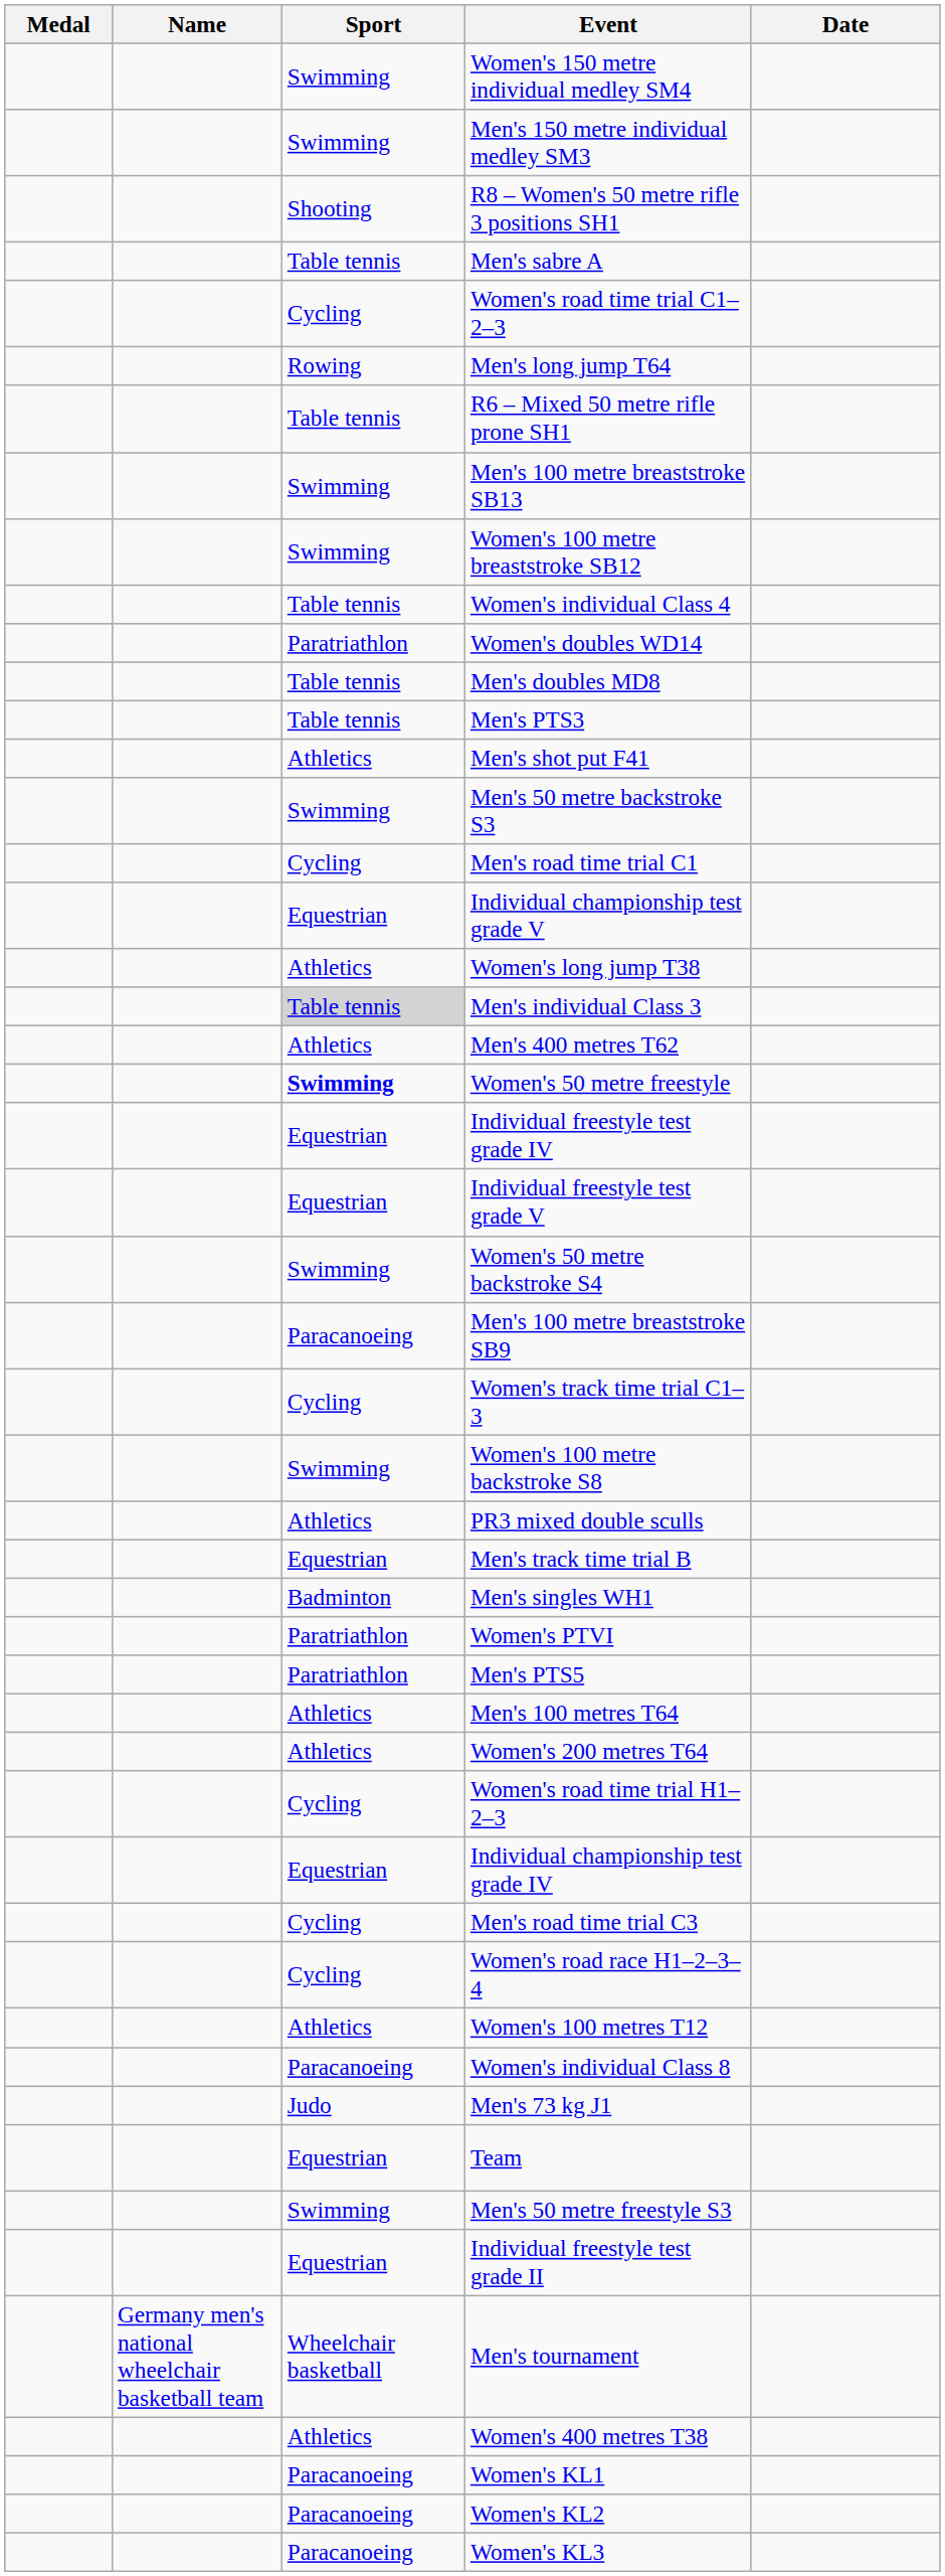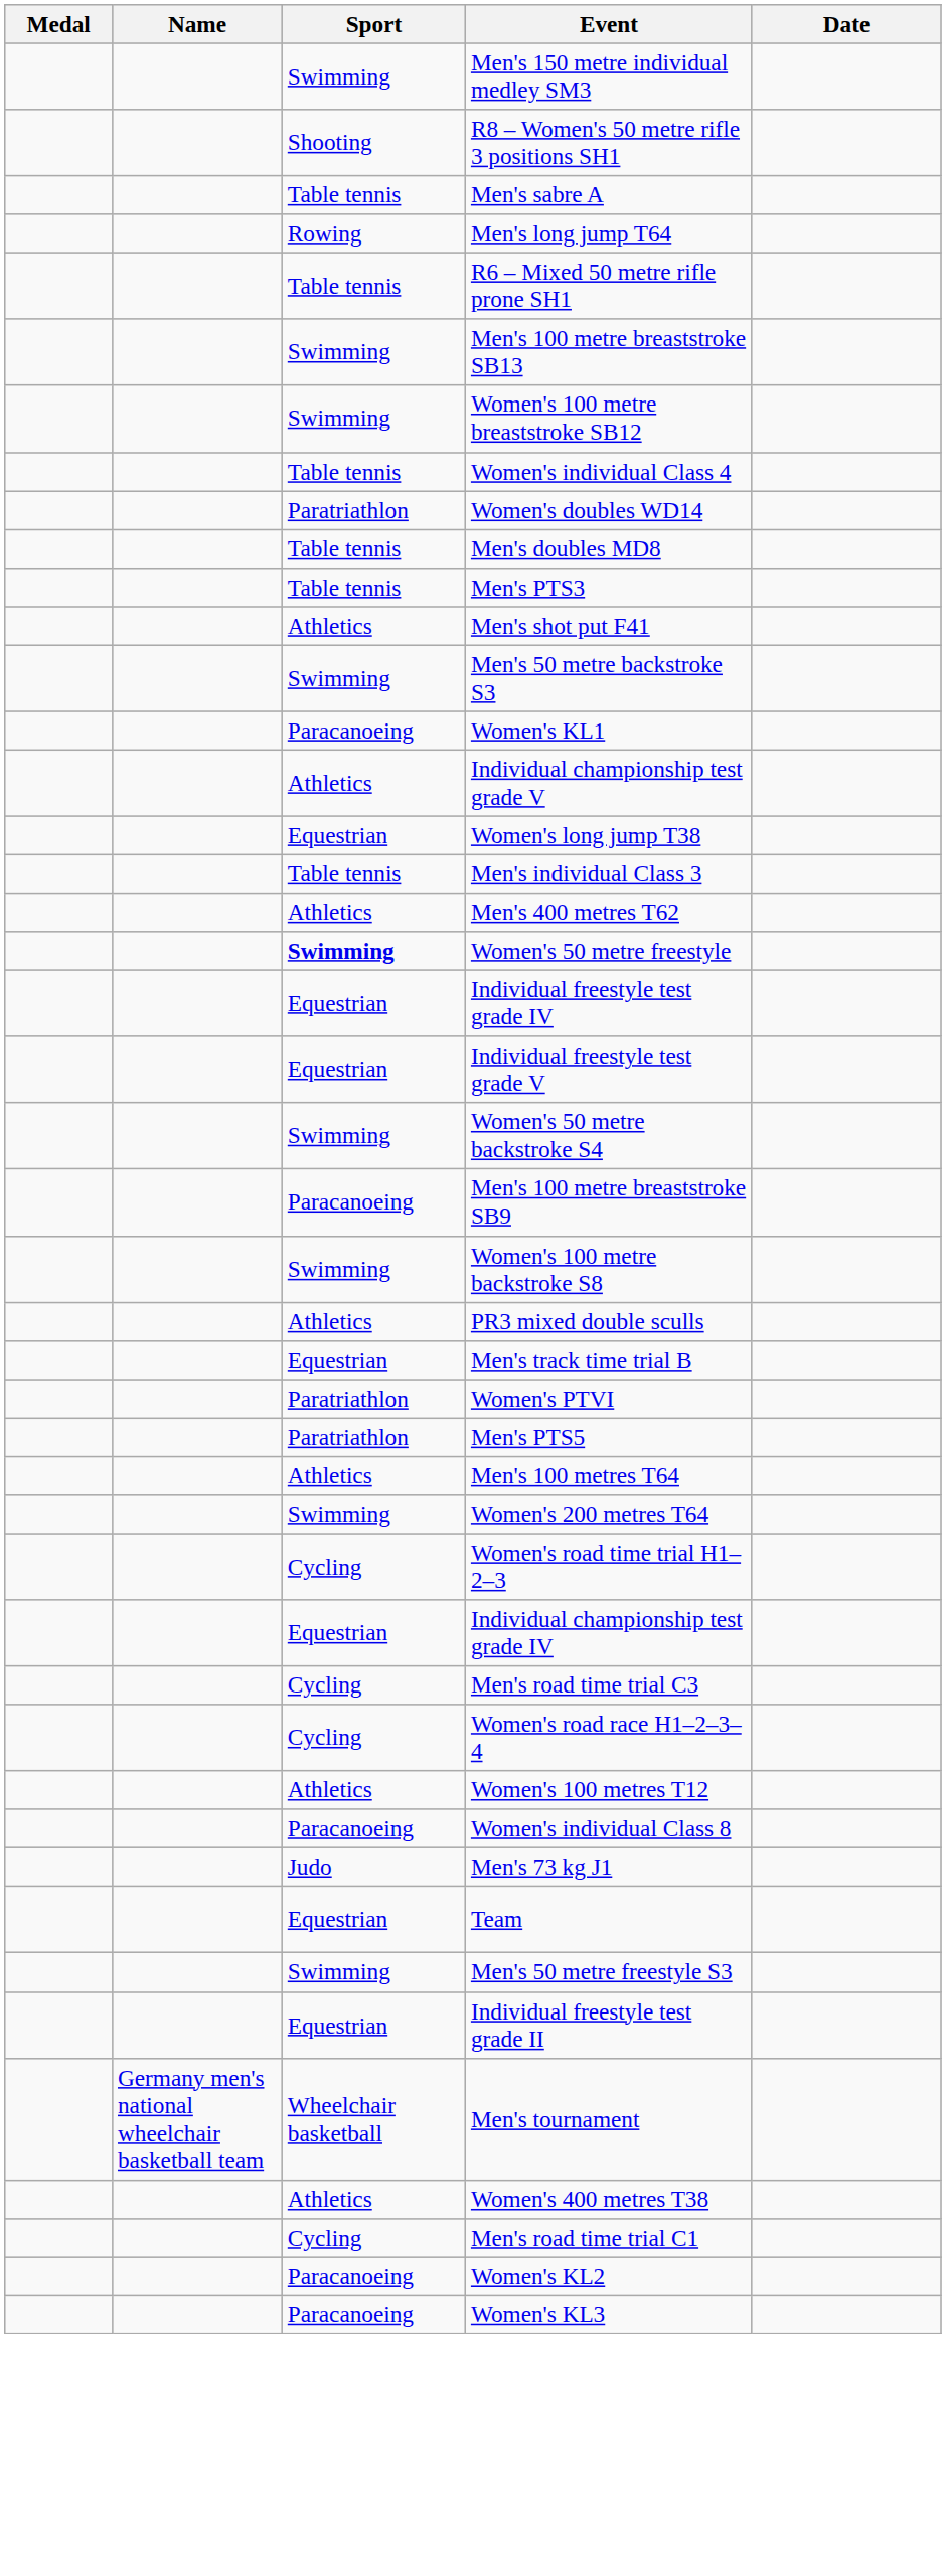 <table class="wikitable sortable" style="font-size:95%">
 <tr>
 <th style="width:6em">Medal</th>
 <th style="width:10em">Name</th>
 <th style="width:10em">Sport</th>
 <th style="width:20em">Event</th>
 <th style="width:15em">Date</th>
-</tr>
-<tr>
-<td></td>
-<td></td>
-<td><a href='#'>Swimming</a></td>
-<td><a href='#'>Women's 150 metre individual medley SM4</a></td>
-<td></td>
 </tr>
 <tr>
 <td></td>
 <td></td>
 <td><a href='#'>Swimming</a></td>
 <td><a href='#'>Men's 150 metre individual medley SM3</a></td>
 <td></td>
 </tr>
 <tr>
 <td></td>
 <td></td>
 <td><a href='#'>Shooting</a></td>
 <td><a href='#'>R8 – Women's 50 metre rifle 3 positions SH1</a></td>
 <td></td>
 </tr>
 <tr>
 <td></td>
 <td></td>
 <td><a href='#'>Table tennis</a></td>
 <td><a href='#'>Men's sabre A</a></td>
-<td></td>
-</tr>
-<tr>
-<td></td>
-<td></td>
-<td><a href='#'>Cycling</a></td>
-<td><a href='#'>Women's road time trial C1–2–3</a></td>
 <td></td>
 </tr>
 <tr>
 <td></td>
 <td></td>
 <td><a href='#'>Rowing</a></td>
 <td><a href='#'>Men's long jump T64</a></td>
 <td></td>
 </tr>
 <tr>
 <td></td>
 <td></td>
 <td><a href='#'>Table tennis</a></td>
 <td><a href='#'>R6 – Mixed 50 metre rifle prone SH1</a></td>
 <td></td>
 </tr>
 <tr>
 <td></td>
 <td></td>
 <td><a href='#'>Swimming</a></td>
 <td><a href='#'>Men's 100 metre breaststroke SB13</a></td>
 <td></td>
 </tr>
 <tr>
 <td></td>
 <td></td>
 <td><a href='#'>Swimming</a></td>
 <td><a href='#'>Women's 100 metre breaststroke SB12</a></td>
 <td></td>
 </tr>
 <tr>
 <td></td>
 <td></td>
 <td><a href='#'>Table tennis</a></td>
 <td><a href='#'>Women's individual Class 4</a></td>
 <td></td>
 </tr>
 <tr>
 <td></td>
 <td><br></td>
 <td><a href='#'>Paratriathlon</a></td>
 <td><a href='#'>Women's doubles WD14</a></td>
 <td></td>
 </tr>
 <tr>
 <td></td>
 <td><br></td>
 <td><a href='#'>Table tennis</a></td>
 <td><a href='#'>Men's doubles MD8</a></td>
 <td></td>
 </tr>
 <tr>
 <td></td>
 <td></td>
 <td><a href='#'>Table tennis</a></td>
 <td><a href='#'>Men's PTS3</a></td>
 <td></td>
 </tr>
 <tr>
 <td></td>
 <td></td>
 <td><a href='#'>Athletics</a></td>
 <td><a href='#'>Men's shot put F41</a></td>
 <td></td>
 </tr>
 <tr>
 <td></td>
 <td></td>
 <td><a href='#'>Swimming</a></td>
 <td><a href='#'>Men's 50 metre backstroke S3</a></td>
 <td></td>
 </tr>
 <tr>
 <td></td>
 <td></td>
-<td><a href='#'>Cycling</a></td>
-<td><a href='#'>Men's road time trial C1</a></td>
+<td><a href='#'>Paracanoeing</a></td>
+<td><a href='#'>Women's KL1</a></td>
+<td></td>
+</tr>
+<tr>
+<td></td>
+<td></td>
+<td><a href='#'>Athletics</a></td>
+<td><a href='#'>Individual championship test grade V</a></td>
 <td></td>
 </tr>
 <tr>
 <td></td>
 <td></td>
 <td><a href='#'>Equestrian</a></td>
-<td><a href='#'>Individual championship test grade V</a></td>
-<td></td>
-</tr>
-<tr>
-<td></td>
-<td></td>
-<td><a href='#'>Athletics</a></td>
 <td><a href='#'>Women's long jump T38</a></td>
 <td></td>
 </tr>
 <tr>
 <td></td>
 <td></td>
-<td style="background: lightgrey;"><a href='#'>Table tennis</a></td>
+<td><a href='#'>Table tennis</a></td>
 <td><a href='#'>Men's individual Class 3</a></td>
 <td></td>
 </tr>
 <tr>
 <td></td>
 <td></td>
 <td><a href='#'>Athletics</a></td>
 <td><a href='#'>Men's 400 metres T62</a></td>
 <td></td>
 </tr>
 <tr>
 <td></td>
 <td></td>
 <td><strong><a href='#'>Swimming</a></strong></td>
 <td><a href='#'>Women's 50 metre freestyle</a></td>
 <td></td>
 </tr>
 <tr>
 <td></td>
 <td></td>
 <td><a href='#'>Equestrian</a></td>
 <td><a href='#'>Individual freestyle test grade IV</a></td>
 <td></td>
 </tr>
 <tr>
 <td></td>
 <td></td>
 <td><a href='#'>Equestrian</a></td>
 <td><a href='#'>Individual freestyle test grade V</a></td>
 <td></td>
 </tr>
 <tr>
 <td></td>
 <td></td>
 <td><a href='#'>Swimming</a></td>
 <td><a href='#'>Women's 50 metre backstroke S4</a></td>
 <td></td>
 </tr>
 <tr>
 <td></td>
 <td></td>
 <td><a href='#'>Paracanoeing</a></td>
 <td><a href='#'>Men's 100 metre breaststroke SB9</a></td>
 <td></td>
 </tr>
 <tr>
 <td></td>
 <td></td>
-<td><a href='#'>Cycling</a></td>
-<td><a href='#'>Women's track time trial C1–3</a></td>
-<td></td>
-</tr>
-<tr>
-<td></td>
-<td></td>
 <td><a href='#'>Swimming</a></td>
 <td><a href='#'>Women's 100 metre backstroke S8</a></td>
 <td></td>
 </tr>
 <tr>
 <td></td>
 <td><br></td>
 <td><a href='#'>Athletics</a></td>
 <td><a href='#'>PR3 mixed double sculls</a></td>
 <td></td>
 </tr>
 <tr>
 <td></td>
 <td></td>
 <td><a href='#'>Equestrian</a></td>
 <td><a href='#'>Men's track time trial B</a></td>
-<td></td>
-</tr>
-<tr>
-<td></td>
-<td></td>
-<td><a href='#'>Badminton</a></td>
-<td><a href='#'>Men's singles WH1</a></td>
 <td></td>
 </tr>
 <tr>
 <td></td>
 <td></td>
 <td><a href='#'>Paratriathlon</a></td>
 <td><a href='#'>Women's PTVI</a></td>
 <td></td>
 </tr>
 <tr>
 <td></td>
 <td></td>
 <td><a href='#'>Paratriathlon</a></td>
 <td><a href='#'>Men's PTS5</a></td>
 <td></td>
 </tr>
 <tr>
 <td></td>
 <td></td>
 <td><a href='#'>Athletics</a></td>
 <td><a href='#'>Men's 100 metres T64</a></td>
 <td></td>
 </tr>
 <tr>
 <td></td>
 <td></td>
-<td><a href='#'>Athletics</a></td>
+<td><a href='#'>Swimming</a></td>
 <td><a href='#'>Women's 200 metres T64</a></td>
 <td></td>
 </tr>
 <tr>
 <td></td>
 <td></td>
 <td><a href='#'>Cycling</a></td>
 <td><a href='#'>Women's road time trial H1–2–3</a></td>
 <td></td>
 </tr>
 <tr>
 <td></td>
 <td></td>
 <td><a href='#'>Equestrian</a></td>
 <td><a href='#'>Individual championship test grade IV</a></td>
 <td></td>
 </tr>
 <tr>
 <td></td>
 <td></td>
 <td><a href='#'>Cycling</a></td>
 <td><a href='#'>Men's road time trial C3</a></td>
 <td></td>
 </tr>
 <tr>
 <td></td>
 <td></td>
 <td><a href='#'>Cycling</a></td>
 <td><a href='#'>Women's road race H1–2–3–4</a></td>
 <td></td>
 </tr>
 <tr>
 <td></td>
 <td></td>
 <td><a href='#'>Athletics</a></td>
 <td><a href='#'>Women's 100 metres T12</a></td>
 <td></td>
 </tr>
 <tr>
 <td></td>
 <td></td>
 <td><a href='#'>Paracanoeing</a></td>
 <td><a href='#'>Women's individual Class 8</a></td>
 <td></td>
 </tr>
 <tr>
 <td></td>
 <td></td>
 <td><a href='#'>Judo</a></td>
 <td><a href='#'>Men's 73 kg J1</a></td>
 <td></td>
 </tr>
 <tr>
 <td></td>
 <td><br><br></td>
 <td><a href='#'>Equestrian</a></td>
 <td><a href='#'>Team</a></td>
 <td></td>
 </tr>
 <tr>
 <td></td>
 <td></td>
 <td><a href='#'>Swimming</a></td>
 <td><a href='#'>Men's 50 metre freestyle S3</a></td>
 <td></td>
 </tr>
 <tr>
 <td></td>
 <td></td>
 <td><a href='#'>Equestrian</a></td>
 <td><a href='#'>Individual freestyle test grade II</a></td>
 <td></td>
 </tr>
 <tr>
 <td></td>
 <td><a href='#'>Germany men's national wheelchair basketball team</a><br></td>
 <td><a href='#'>Wheelchair basketball</a></td>
 <td><a href='#'>Men's tournament</a></td>
 <td></td>
 </tr>
 <tr>
 <td></td>
 <td></td>
 <td><a href='#'>Athletics</a></td>
 <td><a href='#'>Women's 400 metres T38</a></td>
 <td></td>
 </tr>
 <tr>
 <td></td>
 <td></td>
-<td><a href='#'>Paracanoeing</a></td>
-<td><a href='#'>Women's KL1</a></td>
+<td><a href='#'>Cycling</a></td>
+<td><a href='#'>Men's road time trial C1</a></td>
 <td></td>
 </tr>
 <tr>
 <td></td>
 <td></td>
 <td><a href='#'>Paracanoeing</a></td>
 <td><a href='#'>Women's KL2</a></td>
 <td></td>
 </tr>
 <tr>
 <td></td>
 <td></td>
 <td><a href='#'>Paracanoeing</a></td>
 <td><a href='#'>Women's KL3</a></td>
 <td></td>
 </tr>
 </table>
